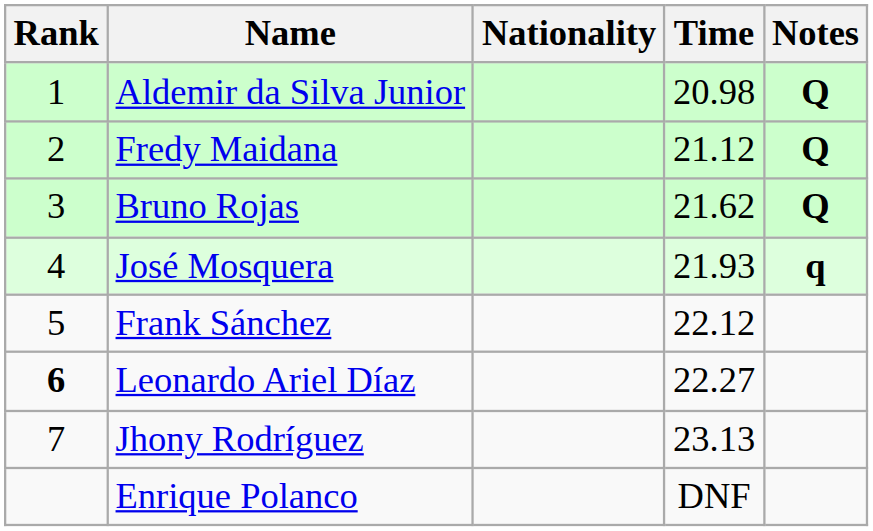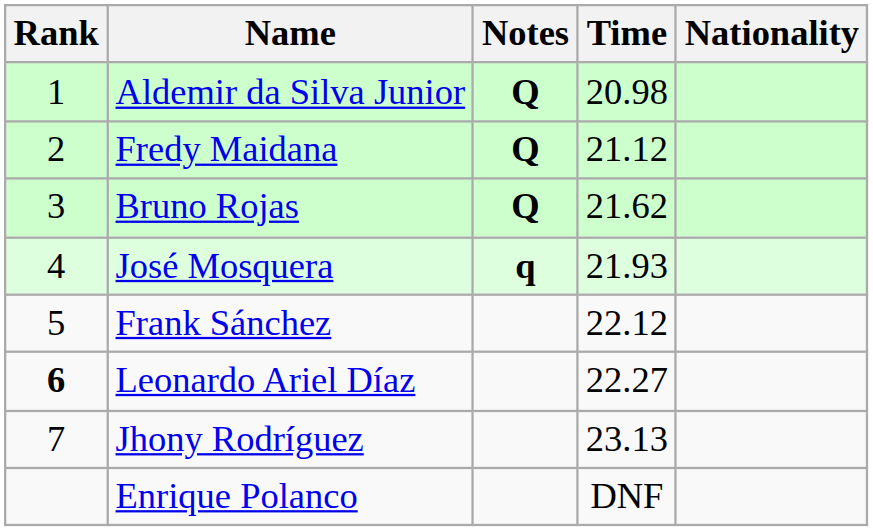 <table class="wikitable sortable" style="text-align:center">
 <tr>
 <th>Rank</th>
 <th>Name</th>
+<th>Notes</th>
+<th>Time</th>
 <th>Nationality</th>
-<th>Time</th>
-<th>Notes</th>
 </tr>
 <tr bgcolor=ccffcc>
 <td align=center>1</td>
 <td align=left><a href='#'>Aldemir da Silva Junior</a></td>
+<td><strong>Q</strong></td>
+<td>20.98</td>
 <td align=left></td>
-<td>20.98</td>
-<td><strong>Q</strong></td>
 </tr>
 <tr bgcolor=ccffcc>
 <td align=center>2</td>
 <td align=left><a href='#'>Fredy Maidana</a></td>
+<td><strong>Q</strong></td>
+<td>21.12</td>
 <td align=left></td>
-<td>21.12</td>
-<td><strong>Q</strong></td>
 </tr>
 <tr bgcolor=ccffcc>
 <td align=center>3</td>
 <td align=left><a href='#'>Bruno Rojas</a></td>
+<td><strong>Q</strong></td>
+<td>21.62</td>
 <td align=left></td>
-<td>21.62</td>
-<td><strong>Q</strong></td>
 </tr>
 <tr bgcolor=ddffdd>
 <td align=center>4</td>
 <td align=left><a href='#'>José Mosquera</a></td>
+<td><strong>q</strong></td>
+<td>21.93</td>
 <td align=left></td>
-<td>21.93</td>
-<td><strong>q</strong></td>
 </tr>
 <tr>
 <td align=center>5</td>
 <td align=left><a href='#'>Frank Sánchez</a></td>
+<td></td>
+<td>22.12</td>
 <td align=left></td>
-<td>22.12</td>
-<td></td>
 </tr>
 <tr>
 <td align=center><strong>6</strong></td>
 <td align=left><a href='#'>Leonardo Ariel Díaz</a></td>
+<td></td>
+<td>22.27</td>
 <td align=left></td>
-<td>22.27</td>
-<td></td>
 </tr>
 <tr>
 <td align=center>7</td>
 <td align=left><a href='#'>Jhony Rodríguez</a></td>
+<td></td>
+<td>23.13</td>
 <td align=left></td>
-<td>23.13</td>
-<td></td>
 </tr>
 <tr>
 <td align=center></td>
 <td align=left><a href='#'>Enrique Polanco</a></td>
+<td></td>
+<td>DNF</td>
 <td align=left></td>
-<td>DNF</td>
-<td></td>
 </tr>
 </table>
